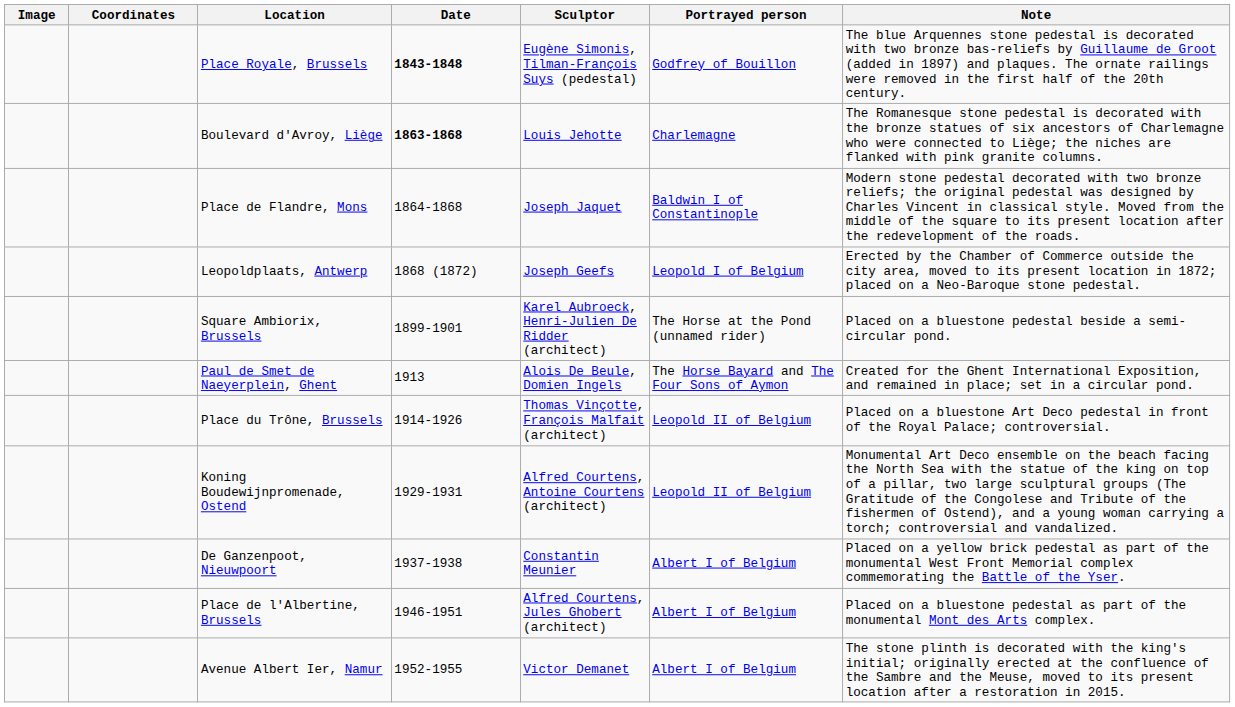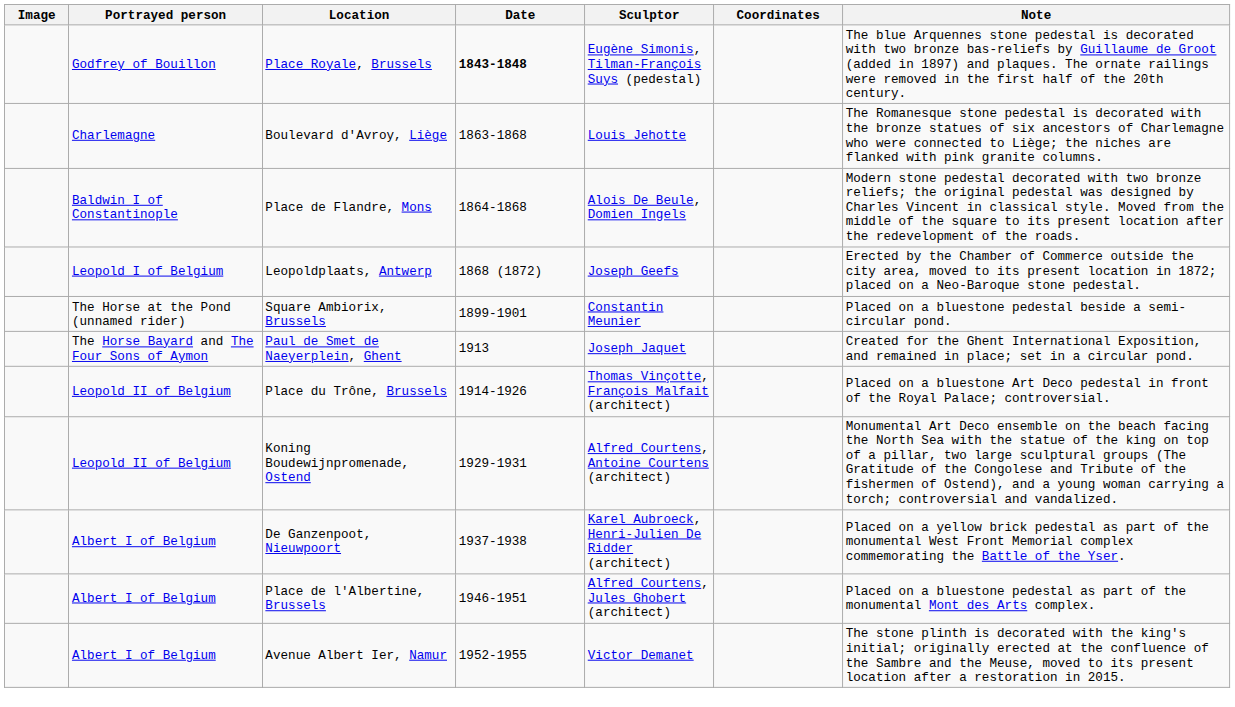 <table class="wikitable sortable"  style="width:100%;">
 <tr>
 <th width="5%" align="left" class="unsortable">Image</th>
-<th width="10%" align="left">Coordinates</th>
+<th width="15%" align="left">Portrayed person</th>
 <th width="15%" align="left">Location</th>
 <th width="10%" align="left">Date</th>
 <th width="10%" align="left">Sculptor</th>
-<th width="15%" align="left">Portrayed person</th>
+<th width="10%" align="left">Coordinates</th>
 <th width="30%" align="left">Note</th>
 </tr>
 <tr>
 <td></td>
-<td></td>
+<td><a href='#'>Godfrey of Bouillon</a></td>
 <td><a href='#'>Place Royale</a>, <a href='#'>Brussels</a></td>
 <td><strong>1843-1848</strong></td>
 <td><a href='#'>Eugène Simonis</a>, <a href='#'>Tilman-François Suys</a> (pedestal)</td>
-<td><a href='#'>Godfrey of Bouillon</a></td>
+<td></td>
 <td>The blue Arquennes stone pedestal is decorated with two bronze bas-reliefs by <a href='#'>Guillaume de Groot</a> (added in 1897) and plaques. The ornate railings were removed in the first half of the 20th century.</td>
 </tr>
 <tr>
 <td></td>
+<td><a href='#'>Charlemagne</a></td>
+<td>Boulevard d'Avroy, <a href='#'>Liège</a></td>
+<td>1863-1868</td>
+<td><a href='#'>Louis Jehotte</a></td>
 <td></td>
-<td>Boulevard d'Avroy, <a href='#'>Liège</a></td>
-<td><strong>1863-1868</strong></td>
-<td><a href='#'>Louis Jehotte</a></td>
-<td><a href='#'>Charlemagne</a></td>
 <td>The Romanesque stone pedestal is decorated with the bronze statues of six ancestors of Charlemagne who were connected to Liège; the niches are flanked with pink granite columns.</td>
 </tr>
 <tr>
 <td></td>
-<td></td>
+<td><a href='#'>Baldwin I of Constantinople</a></td>
 <td>Place de Flandre, <a href='#'>Mons</a></td>
 <td>1864-1868</td>
-<td><a href='#'>Joseph Jaquet</a></td>
-<td><a href='#'>Baldwin I of Constantinople</a></td>
+<td><a href='#'>Alois De Beule</a>, <a href='#'>Domien Ingels</a></td>
+<td></td>
 <td>Modern stone pedestal decorated with two bronze reliefs; the original pedestal was designed by Charles Vincent in classical style. Moved from the middle of the square to its present location after the redevelopment of the roads.</td>
 </tr>
 <tr>
 <td></td>
-<td></td>
+<td><a href='#'>Leopold I of Belgium</a></td>
 <td>Leopoldplaats, <a href='#'>Antwerp</a></td>
 <td>1868 (1872)</td>
 <td><a href='#'>Joseph Geefs</a></td>
-<td><a href='#'>Leopold I of Belgium</a></td>
+<td></td>
 <td>Erected by the Chamber of Commerce outside the city area, moved to its present location in 1872; placed on a Neo-Baroque stone pedestal.</td>
 </tr>
 <tr>
 <td></td>
-<td></td>
+<td>The Horse at the Pond (unnamed rider)</td>
 <td>Square Ambiorix, <a href='#'>Brussels</a></td>
 <td>1899-1901</td>
-<td><a href='#'>Karel Aubroeck</a>, <a href='#'>Henri-Julien De Ridder</a> (architect)</td>
-<td>The Horse at the Pond (unnamed rider)</td>
+<td><a href='#'>Constantin Meunier</a></td>
+<td></td>
 <td>Placed on a bluestone pedestal beside a semi-circular pond.</td>
 </tr>
 <tr>
 <td></td>
-<td></td>
+<td>The <a href='#'>Horse Bayard</a> and <a href='#'>The Four Sons of Aymon</a></td>
 <td><a href='#'>Paul de Smet de Naeyerplein</a>, <a href='#'>Ghent</a></td>
 <td>1913</td>
-<td><a href='#'>Alois De Beule</a>, <a href='#'>Domien Ingels</a></td>
-<td>The <a href='#'>Horse Bayard</a> and <a href='#'>The Four Sons of Aymon</a></td>
+<td><a href='#'>Joseph Jaquet</a></td>
+<td></td>
 <td>Created for the Ghent International Exposition, and remained in place; set in a circular pond.</td>
 </tr>
 <tr>
 <td></td>
-<td></td>
+<td><a href='#'>Leopold II of Belgium</a></td>
 <td>Place du Trône, <a href='#'>Brussels</a></td>
 <td>1914-1926</td>
 <td><a href='#'>Thomas Vinçotte</a>, <a href='#'>François Malfait</a> (architect)</td>
-<td><a href='#'>Leopold II of Belgium</a></td>
+<td></td>
 <td>Placed on a bluestone Art Deco pedestal in front of the Royal Palace; controversial.</td>
 </tr>
 <tr>
 <td></td>
-<td></td>
+<td><a href='#'>Leopold II of Belgium</a></td>
 <td>Koning Boudewijnpromenade, <a href='#'>Ostend</a></td>
 <td>1929-1931</td>
 <td><a href='#'>Alfred Courtens</a>, <a href='#'>Antoine Courtens</a> (architect)</td>
-<td><a href='#'>Leopold II of Belgium</a></td>
+<td></td>
 <td>Monumental Art Deco ensemble on the beach facing the North Sea with the statue of the king on top of a pillar, two large sculptural groups (The Gratitude of the Congolese and Tribute of the fishermen of Ostend), and a young woman carrying a torch; controversial and vandalized.</td>
 </tr>
 <tr>
 <td></td>
-<td></td>
+<td><a href='#'>Albert I of Belgium</a></td>
 <td>De Ganzenpoot, <a href='#'>Nieuwpoort</a></td>
 <td>1937-1938</td>
-<td><a href='#'>Constantin Meunier</a></td>
-<td><a href='#'>Albert I of Belgium</a></td>
+<td><a href='#'>Karel Aubroeck</a>, <a href='#'>Henri-Julien De Ridder</a> (architect)</td>
+<td></td>
 <td>Placed on a yellow brick pedestal as part of the monumental West Front Memorial complex commemorating the <a href='#'>Battle of the Yser</a>.</td>
 </tr>
 <tr>
 <td></td>
-<td></td>
+<td><a href='#'>Albert I of Belgium</a></td>
 <td>Place de l'Albertine, <a href='#'>Brussels</a></td>
 <td>1946-1951</td>
 <td><a href='#'>Alfred Courtens</a>, <a href='#'>Jules Ghobert</a> (architect)</td>
-<td><a href='#'>Albert I of Belgium</a></td>
+<td></td>
 <td>Placed on a bluestone pedestal as part of the monumental <a href='#'>Mont des Arts</a> complex.</td>
 </tr>
 <tr>
 <td></td>
-<td></td>
+<td><a href='#'>Albert I of Belgium</a></td>
 <td>Avenue Albert Ier, <a href='#'>Namur</a></td>
 <td>1952-1955</td>
 <td><a href='#'>Victor Demanet</a></td>
-<td><a href='#'>Albert I of Belgium</a></td>
+<td></td>
 <td>The stone plinth is decorated with the king's initial; originally erected at the confluence of the Sambre and the Meuse, moved to its present location after a restoration in 2015.</td>
 </tr>
 </table>
